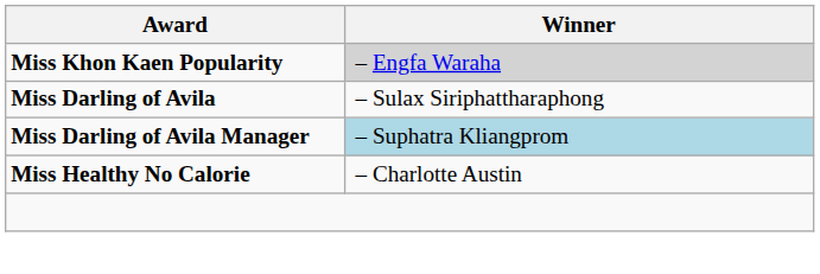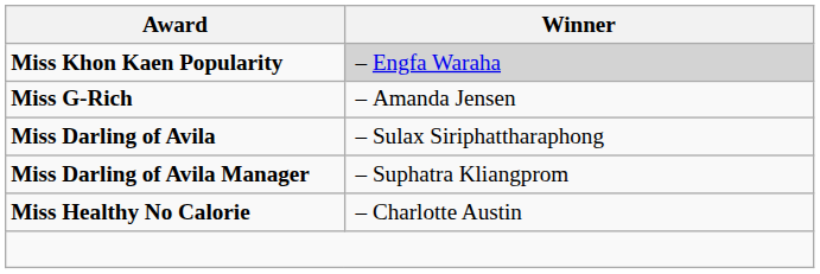 <table class="wikitable" style="font-size: 90%">
 <tr>
 <th width=208px>Award</th>
 <th width=290px>Winner</th>
 </tr>
 <tr>
 <td><strong>Miss Khon Kaen Popularity</strong></td>
 <td style="background: lightgrey;"><strong></strong> – <a href='#'>Engfa Waraha</a></td>
 </tr>
 <tr>
+<td><strong>Miss G-Rich</strong></td>
+<td><strong></strong> – Amanda Jensen</td>
+</tr>
+<tr>
 <td><strong>Miss Darling of Avila</strong></td>
 <td><strong></strong> – Sulax Siriphattharaphong</td>
 </tr>
 <tr>
 <td><strong>Miss Darling of Avila Manager</strong></td>
-<td style="background: lightblue;"><strong></strong> – Suphatra Kliangprom</td>
+<td><strong></strong> – Suphatra Kliangprom</td>
 </tr>
 <tr>
 <td><strong>Miss Healthy No Calorie</strong></td>
 <td><strong></strong> – Charlotte Austin</td>
 </tr>
 <tr>
 <td colspan="2"><br></td>
 </tr>
 </table>
